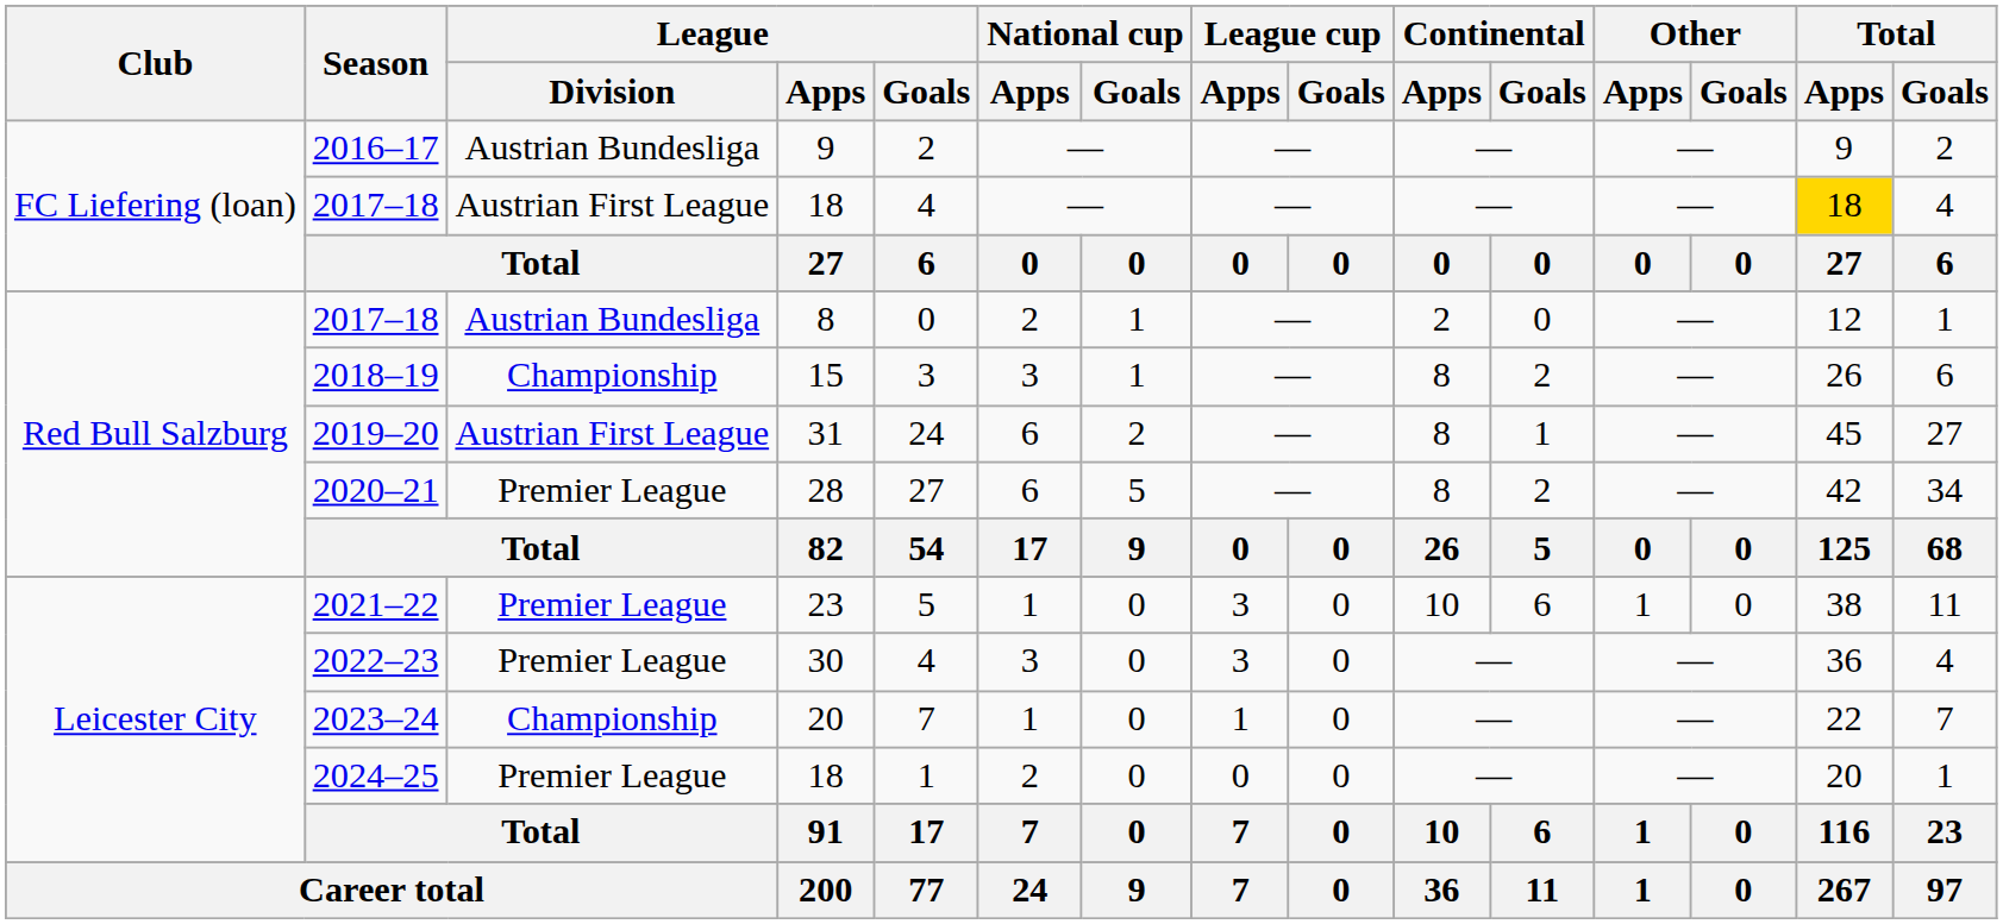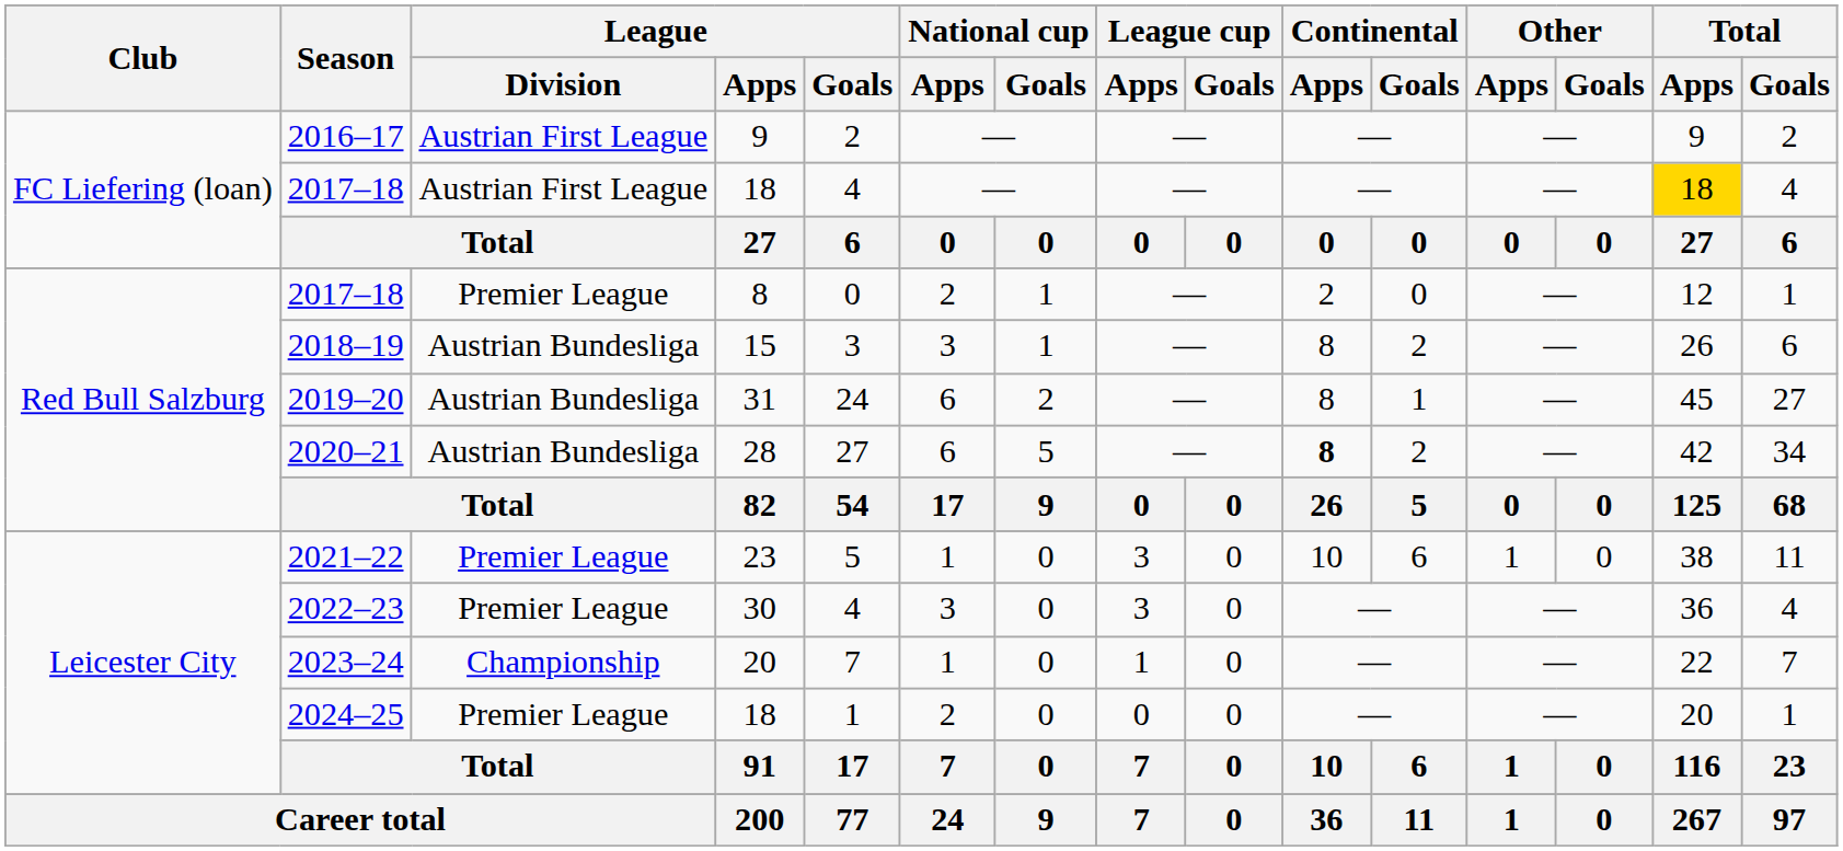 <table class="wikitable" style="text-align:center">
 <tr>
 <th rowspan="2">Club</th>
 <th rowspan="2">Season</th>
 <th colspan="3">League</th>
 <th colspan="2">National cup</th>
 <th colspan="2">League cup</th>
 <th colspan="2">Continental</th>
 <th colspan="2">Other</th>
 <th colspan="2">Total</th>
 </tr>
 <tr>
 <th>Division</th>
 <th>Apps</th>
 <th>Goals</th>
 <th>Apps</th>
 <th>Goals</th>
 <th>Apps</th>
 <th>Goals</th>
 <th>Apps</th>
 <th>Goals</th>
 <th>Apps</th>
 <th>Goals</th>
 <th>Apps</th>
 <th>Goals</th>
 </tr>
 <tr>
 <td rowspan="3"><a href='#'>FC Liefering</a> (loan)</td>
 <td><a href='#'>2016–17</a></td>
-<td>Austrian Bundesliga</td>
+<td><a href='#'>Austrian First League</a></td>
 <td>9</td>
 <td>2</td>
 <td colspan="2">—</td>
 <td colspan="2">—</td>
 <td colspan="2">—</td>
 <td colspan="2">—</td>
 <td>9</td>
 <td>2</td>
 </tr>
 <tr>
 <td><a href='#'>2017–18</a></td>
 <td>Austrian First League</td>
 <td>18</td>
 <td>4</td>
 <td colspan="2">—</td>
 <td colspan="2">—</td>
 <td colspan="2">—</td>
 <td colspan="2">—</td>
 <td style="background: gold;">18</td>
 <td>4</td>
 </tr>
 <tr>
 <th colspan="2">Total</th>
 <th>27</th>
 <th>6</th>
 <th>0</th>
 <th>0</th>
 <th>0</th>
 <th>0</th>
 <th>0</th>
 <th>0</th>
 <th>0</th>
 <th>0</th>
 <th>27</th>
 <th>6</th>
 </tr>
 <tr>
 <td rowspan="5"><a href='#'>Red Bull Salzburg</a></td>
 <td><a href='#'>2017–18</a></td>
-<td><a href='#'>Austrian Bundesliga</a></td>
+<td>Premier League</td>
 <td>8</td>
 <td>0</td>
 <td>2</td>
 <td>1</td>
 <td colspan="2">—</td>
 <td>2</td>
 <td>0</td>
 <td colspan="2">—</td>
 <td>12</td>
 <td>1</td>
 </tr>
 <tr>
 <td><a href='#'>2018–19</a></td>
-<td><a href='#'>Championship</a></td>
+<td>Austrian Bundesliga</td>
 <td>15</td>
 <td>3</td>
 <td>3</td>
 <td>1</td>
 <td colspan="2">—</td>
 <td>8</td>
 <td>2</td>
 <td colspan="2">—</td>
 <td>26</td>
 <td>6</td>
 </tr>
 <tr>
 <td><a href='#'>2019–20</a></td>
-<td><a href='#'>Austrian First League</a></td>
+<td>Austrian Bundesliga</td>
 <td>31</td>
 <td>24</td>
 <td>6</td>
 <td>2</td>
 <td colspan="2">—</td>
 <td>8</td>
 <td>1</td>
 <td colspan="2">—</td>
 <td>45</td>
 <td>27</td>
 </tr>
 <tr>
 <td><a href='#'>2020–21</a></td>
-<td>Premier League</td>
+<td>Austrian Bundesliga</td>
 <td>28</td>
 <td>27</td>
 <td>6</td>
 <td>5</td>
 <td colspan="2">—</td>
-<td>8</td>
+<td><strong>8</strong></td>
 <td>2</td>
 <td colspan="2">—</td>
 <td>42</td>
 <td>34</td>
 </tr>
 <tr>
 <th colspan="2">Total</th>
 <th>82</th>
 <th>54</th>
 <th>17</th>
 <th>9</th>
 <th>0</th>
 <th>0</th>
 <th>26</th>
 <th>5</th>
 <th>0</th>
 <th>0</th>
 <th>125</th>
 <th>68</th>
 </tr>
 <tr>
 <td rowspan="5"><a href='#'>Leicester City</a></td>
 <td><a href='#'>2021–22</a></td>
 <td><a href='#'>Premier League</a></td>
 <td>23</td>
 <td>5</td>
 <td>1</td>
 <td>0</td>
 <td>3</td>
 <td>0</td>
 <td>10</td>
 <td>6</td>
 <td>1</td>
 <td>0</td>
 <td>38</td>
 <td>11</td>
 </tr>
 <tr>
 <td><a href='#'>2022–23</a></td>
 <td>Premier League</td>
 <td>30</td>
 <td>4</td>
 <td>3</td>
 <td>0</td>
 <td>3</td>
 <td>0</td>
 <td colspan="2">—</td>
 <td colspan="2">—</td>
 <td>36</td>
 <td>4</td>
 </tr>
 <tr>
 <td><a href='#'>2023–24</a></td>
 <td><a href='#'>Championship</a></td>
 <td>20</td>
 <td>7</td>
 <td>1</td>
 <td>0</td>
 <td>1</td>
 <td>0</td>
 <td colspan="2">—</td>
 <td colspan="2">—</td>
 <td>22</td>
 <td>7</td>
 </tr>
 <tr>
 <td><a href='#'>2024–25</a></td>
 <td>Premier League</td>
 <td>18</td>
 <td>1</td>
 <td>2</td>
 <td>0</td>
 <td>0</td>
 <td>0</td>
 <td colspan="2">—</td>
 <td colspan="2">—</td>
 <td>20</td>
 <td>1</td>
 </tr>
 <tr>
 <th colspan="2">Total</th>
 <th>91</th>
 <th>17</th>
 <th>7</th>
 <th>0</th>
 <th>7</th>
 <th>0</th>
 <th>10</th>
 <th>6</th>
 <th>1</th>
 <th>0</th>
 <th>116</th>
 <th>23</th>
 </tr>
 <tr>
 <th colspan="3">Career total</th>
 <th>200</th>
 <th>77</th>
 <th>24</th>
 <th>9</th>
 <th>7</th>
 <th>0</th>
 <th>36</th>
 <th>11</th>
 <th>1</th>
 <th>0</th>
 <th>267</th>
 <th>97</th>
 </tr>
 </table>
